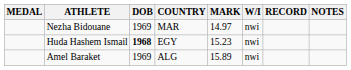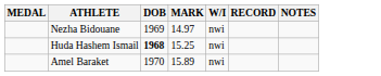 <table class="wikitable">
 <tr>
 <th>MEDAL</th>
 <th>ATHLETE</th>
 <th>DOB</th>
-<th>COUNTRY</th>
 <th>MARK</th>
 <th>W/I</th>
 <th>RECORD</th>
 <th>NOTES</th>
 </tr>
 <tr>
 <td></td>
 <td>Nezha Bidouane</td>
 <td>1969</td>
-<td>MAR</td>
 <td>14.97</td>
 <td>nwi</td>
 <td></td>
 <td></td>
 </tr>
 <tr>
 <td></td>
 <td>Huda Hashem Ismail</td>
 <td><strong>1968</strong></td>
-<td>EGY</td>
-<td>15.23</td>
+<td>15.25</td>
 <td>nwi</td>
 <td></td>
 <td></td>
 </tr>
 <tr>
 <td></td>
 <td>Amel Baraket</td>
-<td>1969</td>
-<td>ALG</td>
+<td>1970</td>
 <td>15.89</td>
 <td>nwi</td>
 <td></td>
 <td></td>
 </tr>
 </table>
